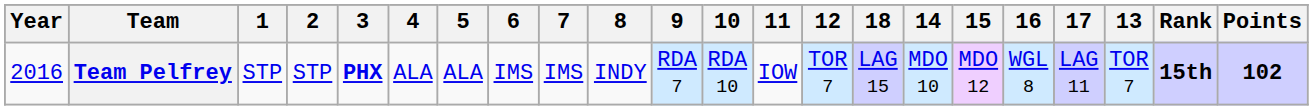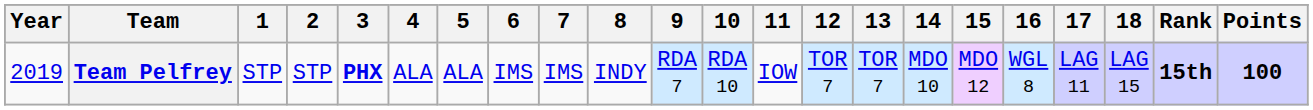 <table class="wikitable" style="text-align:center; font-size:90%">
 <tr>
 <th>Year</th>
 <th>Team</th>
 <th>1</th>
 <th>2</th>
 <th>3</th>
 <th>4</th>
 <th>5</th>
 <th>6</th>
 <th>7</th>
 <th>8</th>
 <th>9</th>
 <th>10</th>
 <th>11</th>
 <th>12</th>
-<th>18</th>
+<th>13</th>
 <th>14</th>
 <th>15</th>
 <th>16</th>
 <th>17</th>
-<th>13</th>
+<th>18</th>
 <th>Rank</th>
 <th>Points</th>
 </tr>
 <tr>
-<td><a href='#'>2016</a></td>
+<td><a href='#'>2019</a></td>
 <th><a href='#'>Team Pelfrey</a></th>
 <td><a href='#'>STP</a></td>
 <td><a href='#'>STP</a></td>
 <td><strong><a href='#'>PHX</a></strong></td>
 <td><a href='#'>ALA</a></td>
 <td><a href='#'>ALA</a></td>
 <td><a href='#'>IMS</a></td>
 <td><a href='#'>IMS</a></td>
 <td><a href='#'>INDY</a></td>
 <td style="background:#CFEAFF;"><a href='#'>RDA</a><br><small>7</small></td>
 <td style="background:#CFEAFF;"><a href='#'>RDA</a><br><small>10</small></td>
 <td><a href='#'>IOW</a></td>
 <td style="background:#CFEAFF;"><a href='#'>TOR</a><br><small>7</small></td>
-<td style="background:#CFCFFF;"><a href='#'>LAG</a><br><small>15</small></td>
+<td style="background:#CFEAFF;"><a href='#'>TOR</a><br><small>7</small></td>
 <td style="background:#CFEAFF;"><a href='#'>MDO</a><br><small>10</small></td>
 <td style="background:#EFCFFF;"><a href='#'>MDO</a><br><small>12</small></td>
 <td style="background:#CFEAFF;"><a href='#'>WGL</a><br><small>8</small></td>
 <td style="background:#CFCFFF;"><a href='#'>LAG</a><br><small>11</small></td>
-<td style="background:#CFEAFF;"><a href='#'>TOR</a><br><small>7</small></td>
+<td style="background:#CFCFFF;"><a href='#'>LAG</a><br><small>15</small></td>
 <th style="background:#CFCFFF;">15th</th>
-<th style="background:#CFCFFF;">102</th>
+<th style="background:#CFCFFF;">100</th>
 </tr>
 </table>
